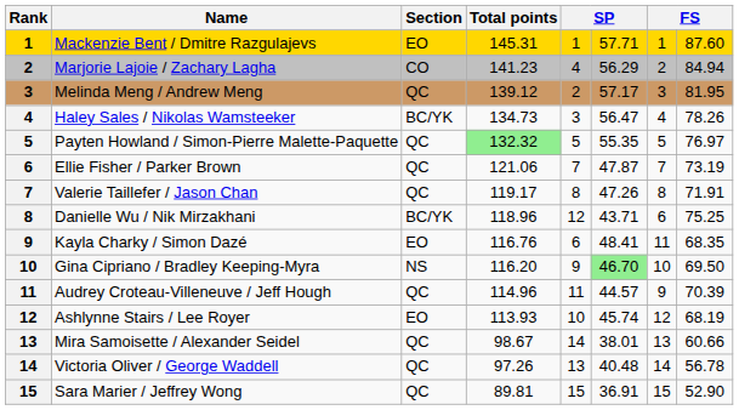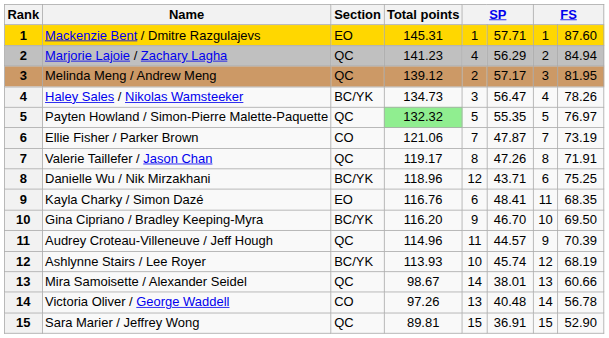 <table class="wikitable sortable">
 <tr>
 <th>Rank</th>
 <th>Name</th>
 <th>Section</th>
 <th>Total points</th>
 <th colspan="2" width="80px"><a href='#'>SP</a></th>
 <th colspan="2" width="80px"><a href='#'>FS</a></th>
 </tr>
 <tr bgcolor="gold">
 <td align="center"><strong>1</strong></td>
 <td><a href='#'>Mackenzie Bent</a> / Dmitre Razgulajevs</td>
 <td>EO</td>
 <td align="center">145.31</td>
 <td align="center">1</td>
 <td align="center">57.71</td>
 <td align="center">1</td>
 <td align="center">87.60</td>
 </tr>
 <tr bgcolor="silver">
 <td align="center"><strong>2</strong></td>
 <td><a href='#'>Marjorie Lajoie</a> / <a href='#'>Zachary Lagha</a></td>
-<td>CO</td>
+<td>QC</td>
 <td align="center">141.23</td>
 <td align="center">4</td>
 <td align="center">56.29</td>
 <td align="center">2</td>
 <td align="center">84.94</td>
 </tr>
 <tr bgcolor="cc9966">
 <td align="center"><strong>3</strong></td>
 <td>Melinda Meng / Andrew Meng</td>
 <td>QC</td>
 <td align="center">139.12</td>
 <td align="center">2</td>
 <td align="center">57.17</td>
 <td align="center">3</td>
 <td align="center">81.95</td>
 </tr>
 <tr>
 <th>4</th>
 <td><a href='#'>Haley Sales</a> / <a href='#'>Nikolas Wamsteeker</a></td>
 <td>BC/YK</td>
 <td align="center">134.73</td>
 <td align="center">3</td>
 <td align="center">56.47</td>
 <td align="center">4</td>
 <td align="center">78.26</td>
 </tr>
 <tr>
 <th>5</th>
 <td>Payten Howland / Simon-Pierre Malette-Paquette</td>
 <td>QC</td>
 <td align="center" style="background: lightgreen;">132.32</td>
 <td align="center">5</td>
 <td align="center">55.35</td>
 <td align="center">5</td>
 <td align="center">76.97</td>
 </tr>
 <tr>
 <th>6</th>
 <td>Ellie Fisher / Parker Brown</td>
-<td>QC</td>
+<td>CO</td>
 <td align="center">121.06</td>
 <td align="center">7</td>
 <td align="center">47.87</td>
 <td align="center">7</td>
 <td align="center">73.19</td>
 </tr>
 <tr>
 <th>7</th>
 <td>Valerie Taillefer / <a href='#'>Jason Chan</a></td>
 <td>QC</td>
 <td align="center">119.17</td>
 <td align="center">8</td>
 <td align="center">47.26</td>
 <td align="center">8</td>
 <td align="center">71.91</td>
 </tr>
 <tr>
 <th>8</th>
 <td>Danielle Wu / Nik Mirzakhani</td>
 <td>BC/YK</td>
 <td align="center">118.96</td>
 <td align="center">12</td>
 <td align="center">43.71</td>
 <td align="center">6</td>
 <td align="center">75.25</td>
 </tr>
 <tr>
 <th>9</th>
 <td>Kayla Charky / Simon Dazé</td>
 <td>EO</td>
 <td align="center">116.76</td>
 <td align="center">6</td>
 <td align="center">48.41</td>
 <td align="center">11</td>
 <td align="center">68.35</td>
 </tr>
 <tr>
 <th>10</th>
 <td>Gina Cipriano / Bradley Keeping-Myra</td>
-<td>NS</td>
+<td>BC/YK</td>
 <td align="center">116.20</td>
 <td align="center">9</td>
-<td align="center" style="background: lightgreen;">46.70</td>
+<td align="center">46.70</td>
 <td align="center">10</td>
 <td align="center">69.50</td>
 </tr>
 <tr>
 <th>11</th>
 <td>Audrey Croteau-Villeneuve / Jeff Hough</td>
 <td>QC</td>
 <td align="center">114.96</td>
 <td align="center">11</td>
 <td align="center">44.57</td>
 <td align="center">9</td>
 <td align="center">70.39</td>
 </tr>
 <tr>
 <th>12</th>
 <td>Ashlynne Stairs / Lee Royer</td>
-<td>EO</td>
+<td>BC/YK</td>
 <td align="center">113.93</td>
 <td align="center">10</td>
 <td align="center">45.74</td>
 <td align="center">12</td>
 <td align="center">68.19</td>
 </tr>
 <tr>
 <th>13</th>
 <td>Mira Samoisette / Alexander Seidel</td>
 <td>QC</td>
 <td align="center">98.67</td>
 <td align="center">14</td>
 <td align="center">38.01</td>
 <td align="center">13</td>
 <td align="center">60.66</td>
 </tr>
 <tr>
 <th>14</th>
 <td>Victoria Oliver / <a href='#'>George Waddell</a></td>
-<td>QC</td>
+<td>CO</td>
 <td align="center">97.26</td>
 <td align="center">13</td>
 <td align="center">40.48</td>
 <td align="center">14</td>
 <td align="center">56.78</td>
 </tr>
 <tr>
 <th>15</th>
 <td>Sara Marier / Jeffrey Wong</td>
 <td>QC</td>
 <td align="center">89.81</td>
 <td align="center">15</td>
 <td align="center">36.91</td>
 <td align="center">15</td>
 <td align="center">52.90</td>
 </tr>
 </table>
